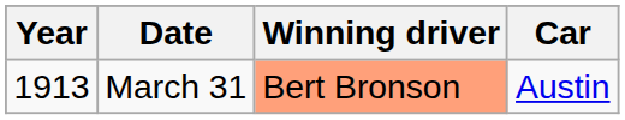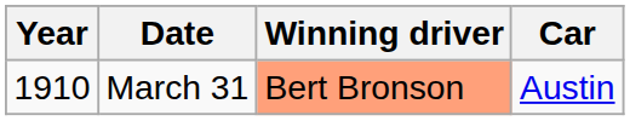 <table class="wikitable" style="font-size: 95%;">
 <tr>
 <th>Year</th>
 <th>Date</th>
 <th>Winning driver</th>
 <th>Car</th>
 </tr>
 <tr>
-<td>1913</td>
+<td>1910</td>
 <td>March 31</td>
 <td style="background: lightsalmon;"> Bert Bronson</td>
 <td><a href='#'>Austin</a></td>
 </tr>
 </table>
